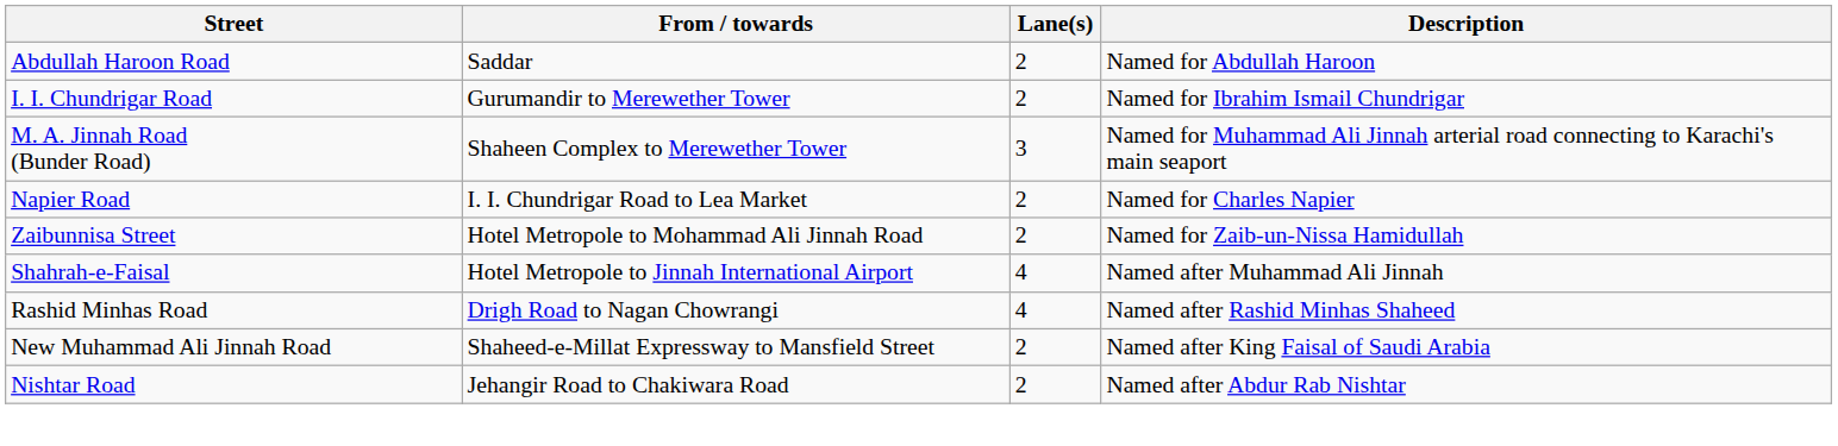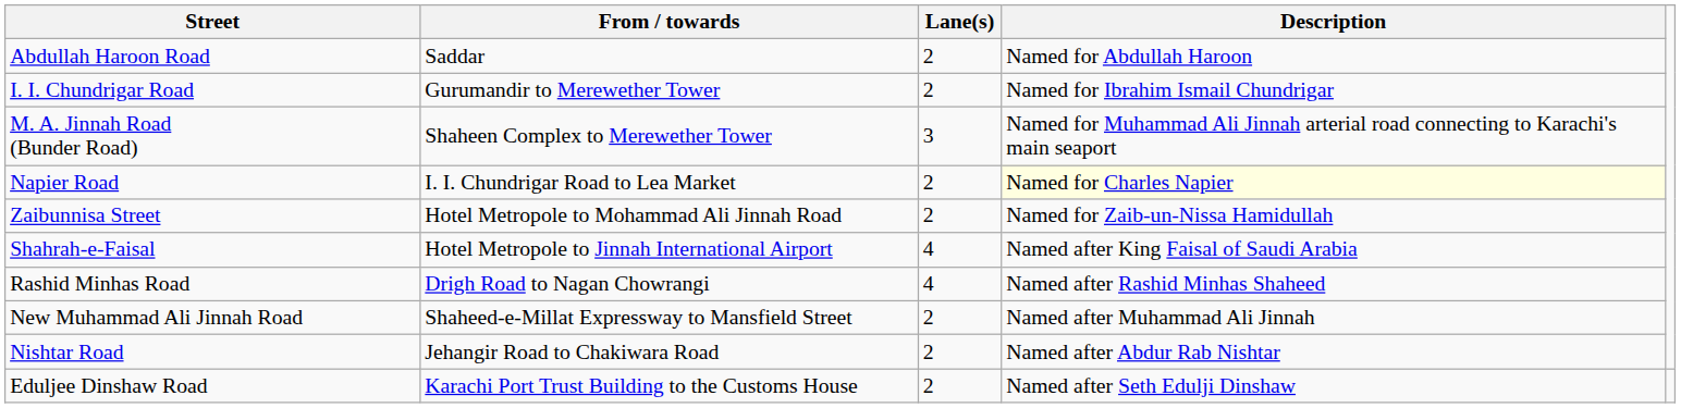 <table class="wikitable sortable sticky-header">
 <tr>
 <th scope="col" style="width:25%">Street</th>
 <th scope="col" style="width:30%">From / towards</th>
 <th scope="col" style="width:5%">Lane(s)</th>
 <th scope="col" style="width:40%">Description</th>
 </tr>
 <tr>
 <td><a href='#'>Abdullah Haroon Road</a></td>
 <td>Saddar</td>
 <td>2</td>
 <td>Named for <a href='#'>Abdullah Haroon</a></td>
 </tr>
 <tr>
 <td><a href='#'>I. I. Chundrigar Road</a></td>
 <td>Gurumandir to <a href='#'>Merewether Tower</a></td>
 <td>2</td>
 <td>Named for <a href='#'>Ibrahim Ismail Chundrigar</a></td>
 </tr>
 <tr>
 <td><a href='#'>M. A. Jinnah Road</a><br>(Bunder Road)</td>
 <td>Shaheen Complex to <a href='#'>Merewether Tower</a></td>
 <td>3</td>
 <td>Named for <a href='#'>Muhammad Ali Jinnah</a> arterial road connecting to Karachi's main seaport</td>
 </tr>
 <tr>
 <td><a href='#'>Napier Road</a></td>
 <td>I. I. Chundrigar Road to Lea Market</td>
 <td>2</td>
-<td>Named for <a href='#'>Charles Napier</a></td>
+<td style="background: lightyellow;">Named for <a href='#'>Charles Napier</a></td>
 </tr>
 <tr>
 <td><a href='#'>Zaibunnisa Street</a></td>
 <td>Hotel Metropole to Mohammad Ali Jinnah Road</td>
 <td>2</td>
 <td>Named for <a href='#'>Zaib-un-Nissa Hamidullah</a></td>
 </tr>
 <tr>
 <td><a href='#'>Shahrah-e-Faisal</a></td>
 <td>Hotel Metropole to <a href='#'>Jinnah International Airport</a></td>
 <td>4</td>
-<td>Named after Muhammad Ali Jinnah</td>
+<td>Named after King <a href='#'>Faisal of Saudi Arabia</a></td>
 </tr>
 <tr>
 <td>Rashid Minhas Road</td>
 <td><a href='#'>Drigh Road</a> to Nagan Chowrangi</td>
 <td>4</td>
 <td>Named after <a href='#'>Rashid Minhas Shaheed</a></td>
 </tr>
 <tr>
 <td>New Muhammad Ali Jinnah Road</td>
 <td>Shaheed-e-Millat Expressway to Mansfield Street</td>
 <td>2</td>
-<td>Named after King <a href='#'>Faisal of Saudi Arabia</a></td>
+<td>Named after Muhammad Ali Jinnah</td>
 </tr>
 <tr>
 <td><a href='#'>Nishtar Road</a></td>
 <td>Jehangir Road to Chakiwara Road</td>
 <td>2</td>
 <td>Named after <a href='#'>Abdur Rab Nishtar</a></td>
 </tr>
+<tr>
+<td>Eduljee Dinshaw Road</td>
+<td><a href='#'>Karachi Port Trust Building</a> to the Customs House</td>
+<td>2</td>
+<td>Named after <a href='#'>Seth Edulji Dinshaw</a></td>
+<td></td>
+</tr>
 </table>
